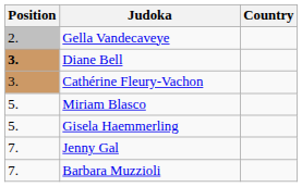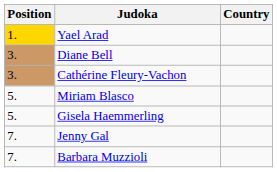 <table class=wikitable>
 <tr>
 <th width=10>Position</th>
 <th width=200>Judoka</th>
 <th width=10>Country</th>
 </tr>
 <tr>
-<td bgcolor=silver>2.</td>
-<td><a href='#'>Gella Vandecaveye</a></td>
+<td bgcolor=gold>1.</td>
+<td><a href='#'>Yael Arad</a></td>
 <td></td>
 </tr>
 <tr>
-<td bgcolor=CC9966><strong>3.</strong></td>
+<td bgcolor=CC9966>3.</td>
 <td><a href='#'>Diane Bell</a></td>
 <td></td>
 </tr>
 <tr>
 <td bgcolor=CC9966>3.</td>
 <td><a href='#'>Cathérine Fleury-Vachon</a></td>
 <td></td>
 </tr>
 <tr>
 <td>5.</td>
 <td><a href='#'>Miriam Blasco</a></td>
 <td></td>
 </tr>
 <tr>
 <td>5.</td>
 <td><a href='#'>Gisela Haemmerling</a></td>
 <td></td>
 </tr>
 <tr>
 <td>7.</td>
 <td><a href='#'>Jenny Gal</a></td>
 <td></td>
 </tr>
 <tr>
 <td>7.</td>
 <td><a href='#'>Barbara Muzzioli</a></td>
 <td></td>
 </tr>
 </table>
